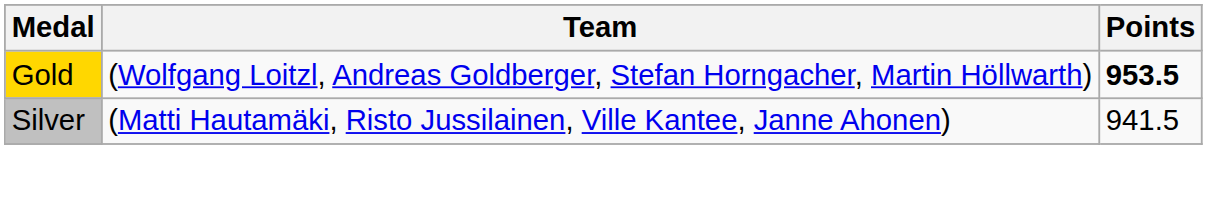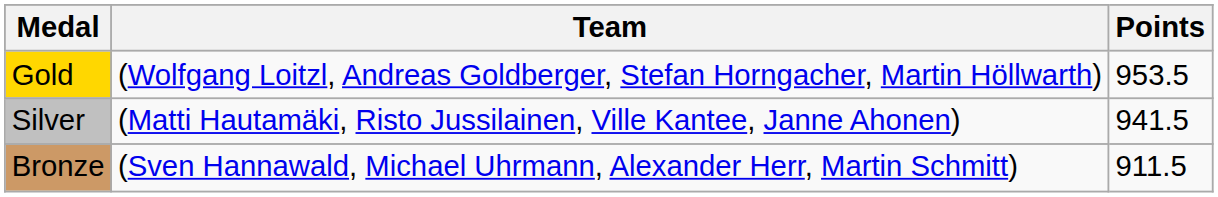 <table class="wikitable">
 <tr style="background:#efefef;">
 <th>Medal</th>
 <th>Team</th>
 <th>Points</th>
 </tr>
 <tr>
 <td style="background:gold;">Gold</td>
 <td> (<a href='#'>Wolfgang Loitzl</a>, <a href='#'>Andreas Goldberger</a>, <a href='#'>Stefan Horngacher</a>, <a href='#'>Martin Höllwarth</a>)</td>
-<td><strong>953.5</strong></td>
+<td>953.5</td>
 </tr>
 <tr>
 <td style="background:silver;">Silver</td>
 <td> (<a href='#'>Matti Hautamäki</a>, <a href='#'>Risto Jussilainen</a>, <a href='#'>Ville Kantee</a>, <a href='#'>Janne Ahonen</a>)</td>
 <td>941.5</td>
 </tr>
+<tr>
+<td style="background:#c96;">Bronze</td>
+<td> (<a href='#'>Sven Hannawald</a>, <a href='#'>Michael Uhrmann</a>, <a href='#'>Alexander Herr</a>, <a href='#'>Martin Schmitt</a>)</td>
+<td>911.5</td>
+</tr>
 </table>
